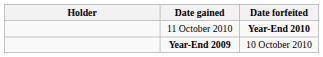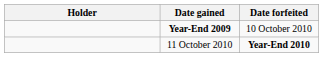 <table class="wikitable" style="font-size:90%">
 <tr>
 <th style="width:222px;">Holder</th>
 <th style="width:110px;">Date gained</th>
 <th style="width:110px;">Date forfeited</th>
 </tr>
 <tr>
 <td></td>
+<td style="text-align:center;"><strong>Year-End 2009</strong></td>
+<td style="text-align:center;">10 October 2010</td>
+</tr>
+<tr>
+<td></td>
 <td style="text-align:center;">11 October 2010</td>
 <td style="text-align:center;"><strong>Year-End 2010</strong></td>
 </tr>
-<tr>
-<td></td>
-<td style="text-align:center;"><strong>Year-End 2009</strong></td>
-<td style="text-align:center;">10 October 2010</td>
-</tr>
 </table>
